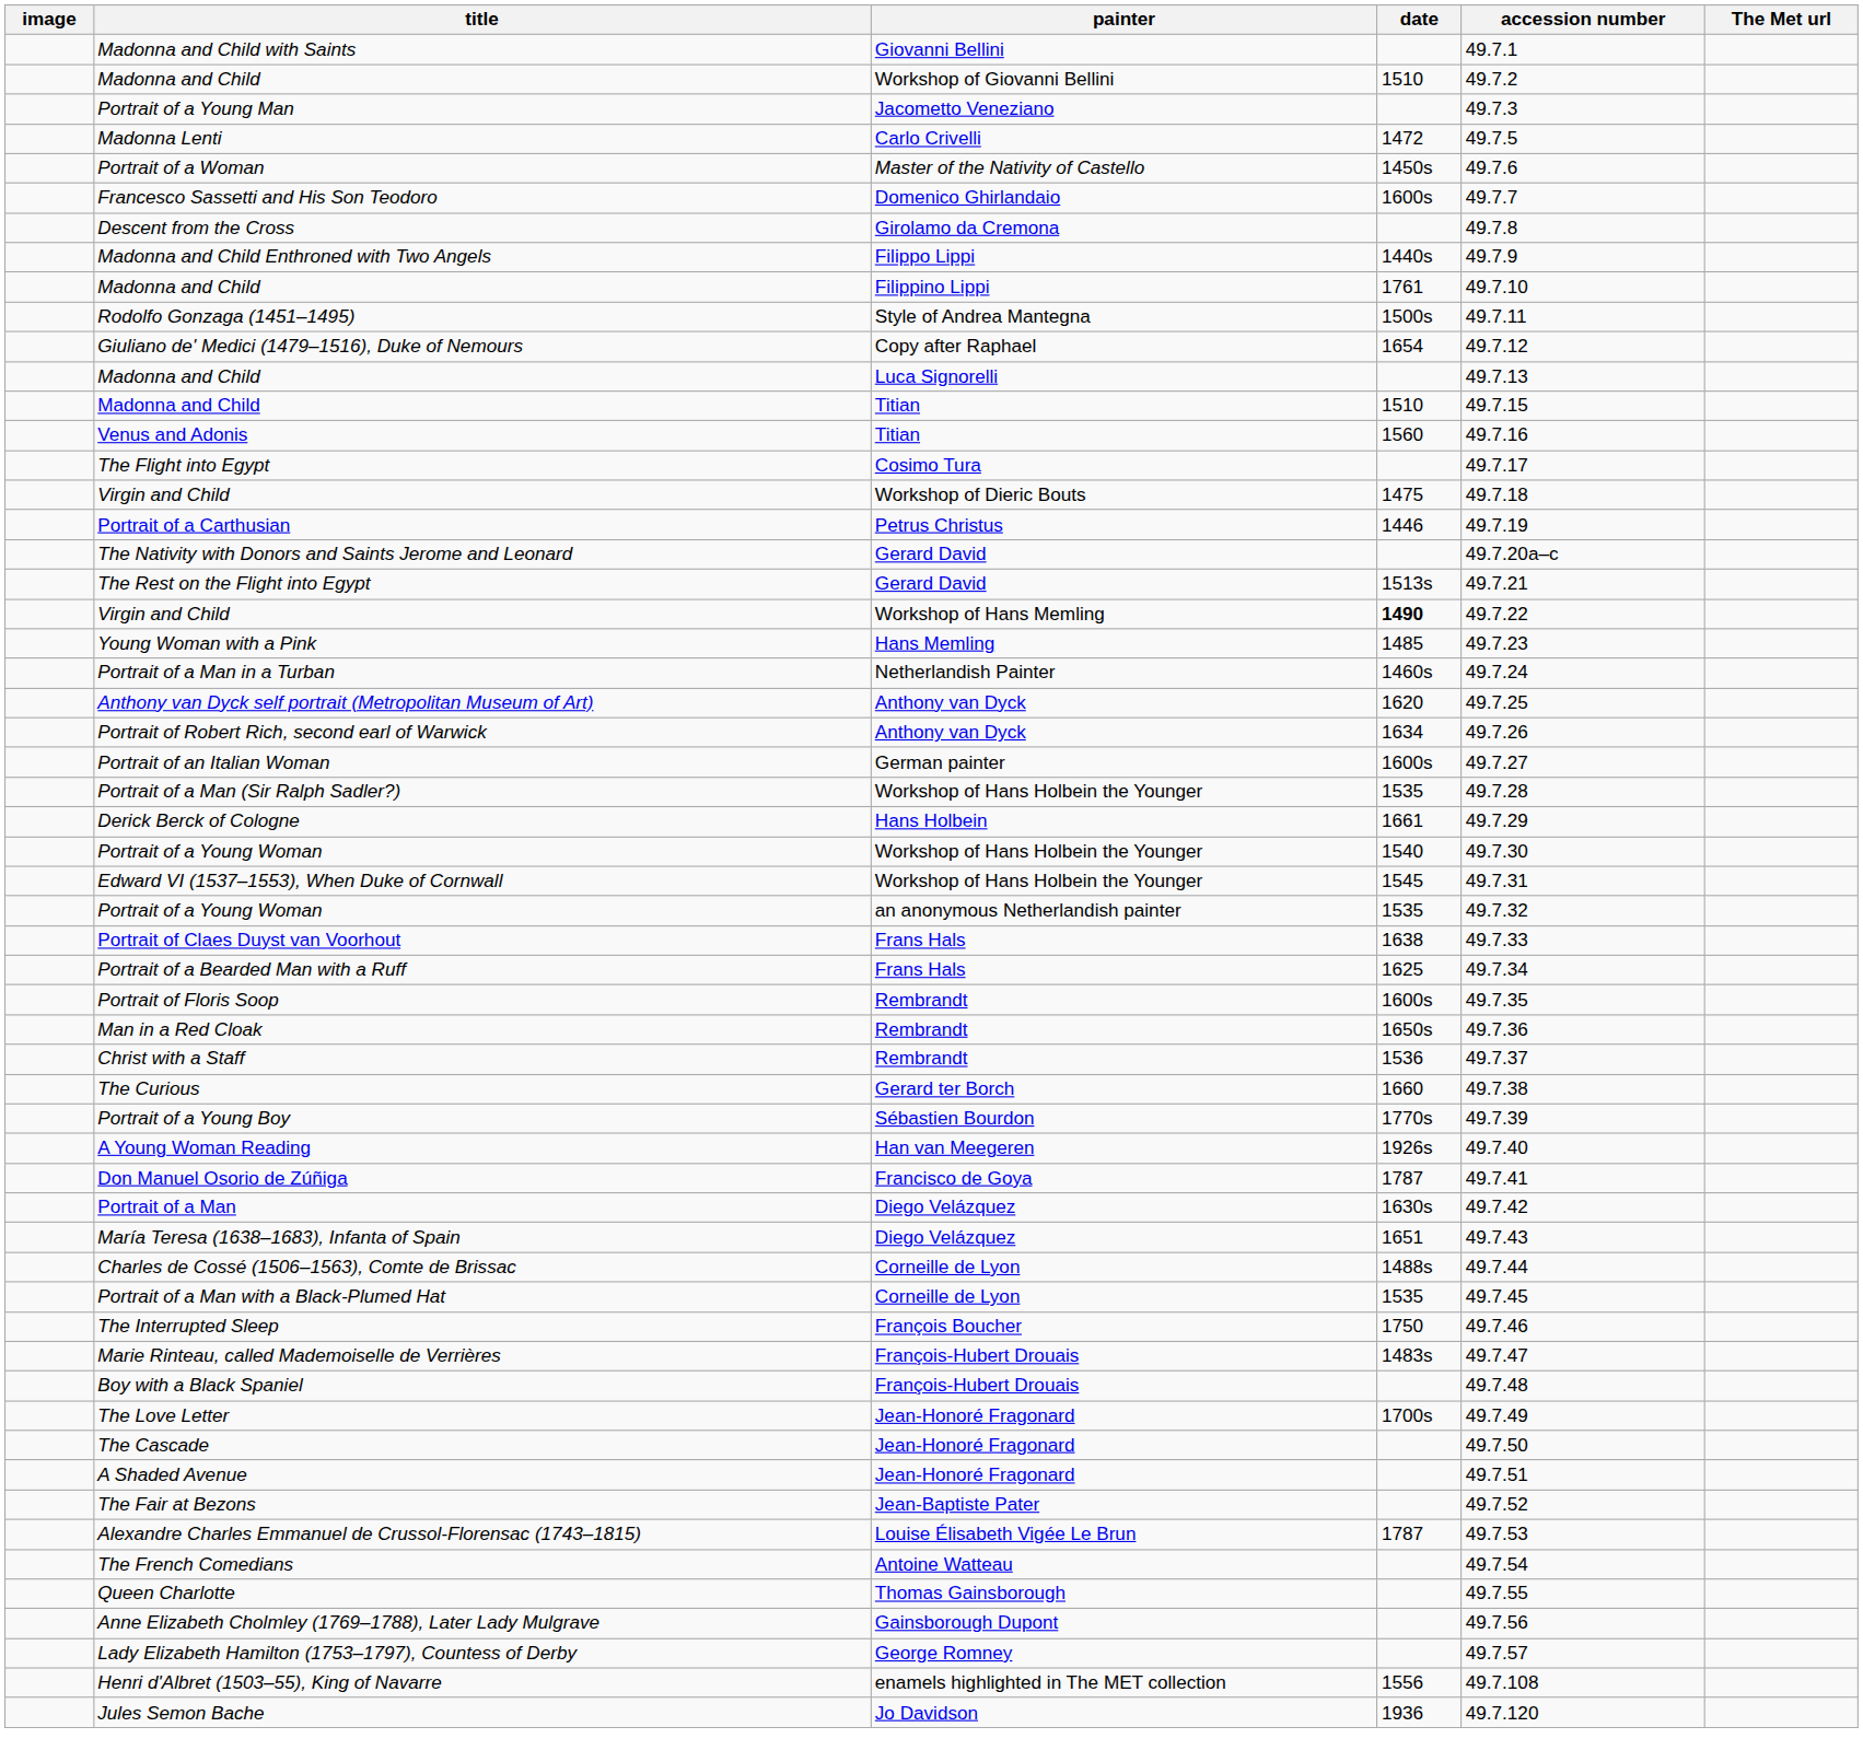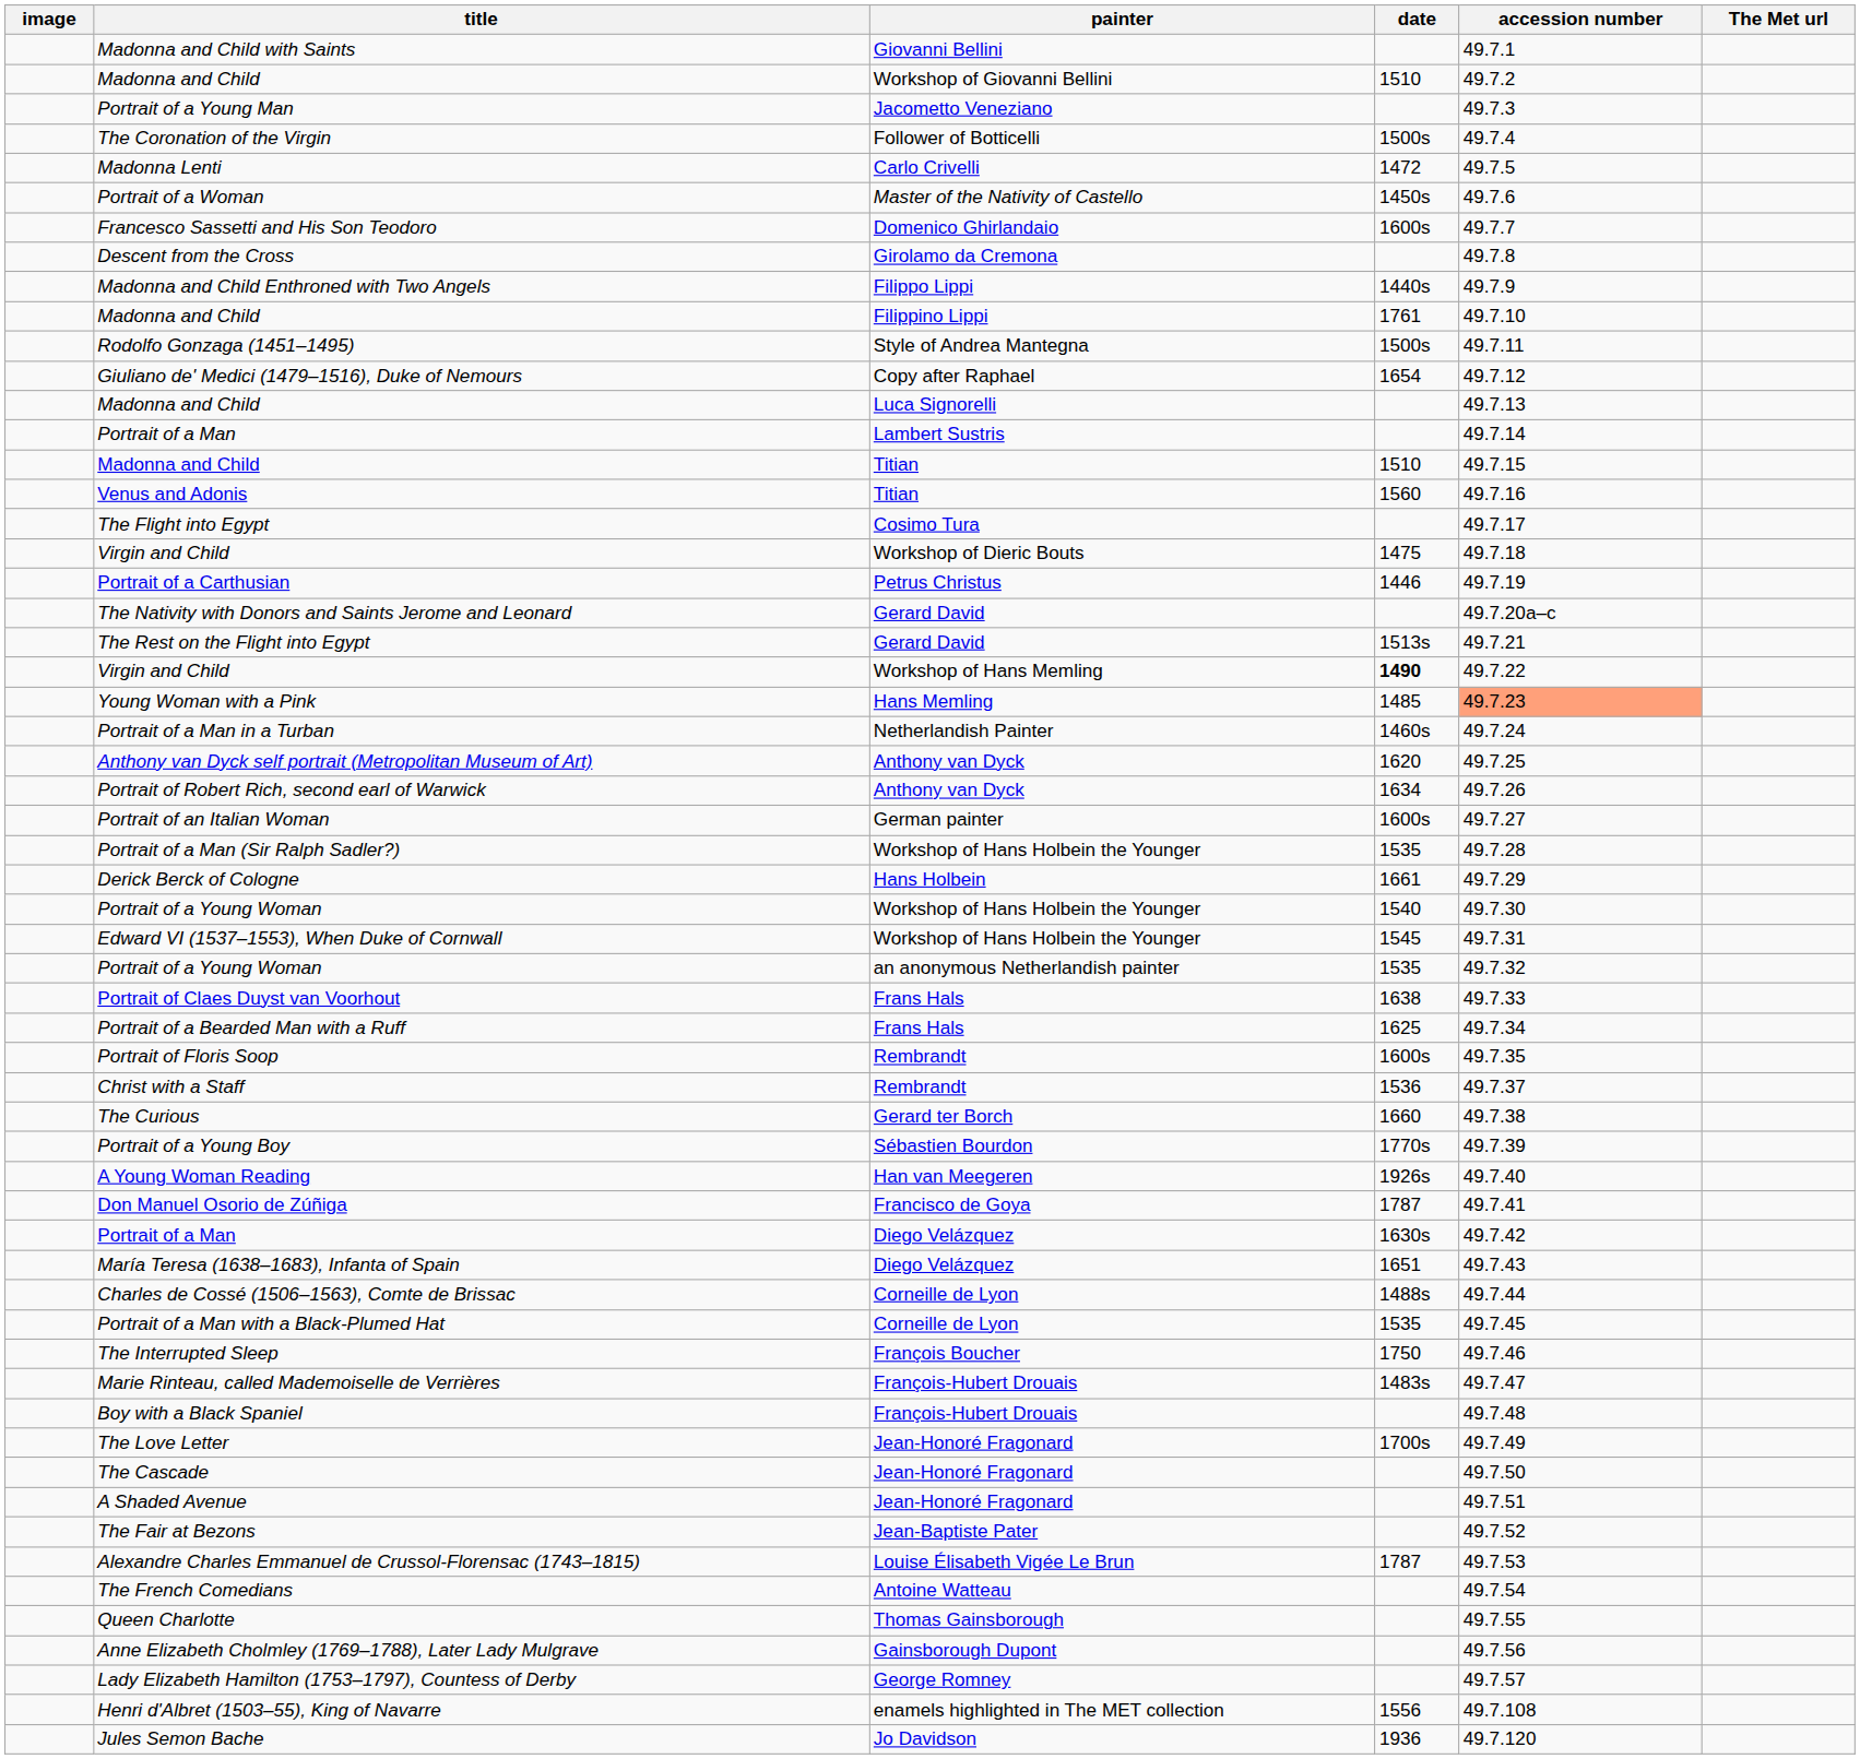 <table class='wikitable sortable' style="width:100%">
 <tr>
 <th>image</th>
 <th>title</th>
 <th>painter</th>
 <th>date</th>
 <th>accession number</th>
 <th>The Met url</th>
 </tr>
 <tr>
 <td></td>
 <td><em>Madonna and Child with Saints</em></td>
 <td><a href='#'>Giovanni Bellini</a></td>
 <td></td>
 <td>49.7.1</td>
 <td></td>
 </tr>
 <tr>
 <td></td>
 <td><em>Madonna and Child</em></td>
 <td>Workshop of Giovanni Bellini</td>
 <td>1510</td>
 <td>49.7.2</td>
 <td></td>
 </tr>
 <tr>
 <td></td>
 <td><em>Portrait of a Young Man</em></td>
 <td><a href='#'>Jacometto Veneziano</a></td>
 <td></td>
 <td>49.7.3</td>
+<td></td>
+</tr>
+<tr>
+<td></td>
+<td><em>The Coronation of the Virgin</em></td>
+<td>Follower of Botticelli</td>
+<td>1500s</td>
+<td>49.7.4</td>
 <td></td>
 </tr>
 <tr>
 <td></td>
 <td><em>Madonna Lenti</em></td>
 <td><a href='#'>Carlo Crivelli</a></td>
 <td>1472</td>
 <td>49.7.5</td>
 <td></td>
 </tr>
 <tr>
 <td></td>
 <td><em>Portrait of a Woman</em></td>
 <td><em>Master of the Nativity of Castello</em></td>
 <td>1450s</td>
 <td>49.7.6</td>
 <td></td>
 </tr>
 <tr>
 <td></td>
 <td><em>Francesco Sassetti and His Son Teodoro</em></td>
 <td><a href='#'>Domenico Ghirlandaio</a></td>
 <td>1600s</td>
 <td>49.7.7</td>
 <td></td>
 </tr>
 <tr>
 <td></td>
 <td><em>Descent from the Cross</em></td>
 <td><a href='#'>Girolamo da Cremona</a></td>
 <td></td>
 <td>49.7.8</td>
 <td></td>
 </tr>
 <tr>
 <td></td>
 <td><em>Madonna and Child Enthroned with Two Angels</em></td>
 <td><a href='#'>Filippo Lippi</a></td>
 <td>1440s</td>
 <td>49.7.9</td>
 <td></td>
 </tr>
 <tr>
 <td></td>
 <td><em>Madonna and Child</em></td>
 <td><a href='#'>Filippino Lippi</a></td>
 <td>1761</td>
 <td>49.7.10</td>
 <td></td>
 </tr>
 <tr>
 <td></td>
 <td><em>Rodolfo Gonzaga (1451–1495)</em></td>
 <td>Style of Andrea Mantegna</td>
 <td>1500s</td>
 <td>49.7.11</td>
 <td></td>
 </tr>
 <tr>
 <td></td>
 <td><em>Giuliano de' Medici (1479–1516), Duke of Nemours</em></td>
 <td>Copy after Raphael</td>
 <td>1654</td>
 <td>49.7.12</td>
 <td></td>
 </tr>
 <tr>
 <td></td>
 <td><em>Madonna and Child</em></td>
 <td><a href='#'>Luca Signorelli</a></td>
 <td></td>
 <td>49.7.13</td>
 <td></td>
 </tr>
 <tr>
 <td></td>
+<td><em>Portrait of a Man</em></td>
+<td><a href='#'>Lambert Sustris</a></td>
+<td></td>
+<td>49.7.14</td>
+<td></td>
+</tr>
+<tr>
+<td></td>
 <td><a href='#'>Madonna and Child</a></td>
 <td><a href='#'>Titian</a></td>
 <td>1510</td>
 <td>49.7.15</td>
 <td></td>
 </tr>
 <tr>
 <td></td>
 <td><a href='#'>Venus and Adonis</a></td>
 <td><a href='#'>Titian</a></td>
 <td>1560</td>
 <td>49.7.16</td>
 <td></td>
 </tr>
 <tr>
 <td></td>
 <td><em>The Flight into Egypt</em></td>
 <td><a href='#'>Cosimo Tura</a></td>
 <td></td>
 <td>49.7.17</td>
 <td></td>
 </tr>
 <tr>
 <td></td>
 <td><em>Virgin and Child</em></td>
 <td>Workshop of Dieric Bouts</td>
 <td>1475</td>
 <td>49.7.18</td>
 <td></td>
 </tr>
 <tr>
 <td></td>
 <td><a href='#'>Portrait of a Carthusian</a></td>
 <td><a href='#'>Petrus Christus</a></td>
 <td>1446</td>
 <td>49.7.19</td>
 <td></td>
 </tr>
 <tr>
 <td></td>
 <td><em>The Nativity with Donors and Saints Jerome and Leonard</em></td>
 <td><a href='#'>Gerard David</a></td>
 <td></td>
 <td>49.7.20a–c</td>
 <td></td>
 </tr>
 <tr>
 <td></td>
 <td><em>The Rest on the Flight into Egypt</em></td>
 <td><a href='#'>Gerard David</a></td>
 <td>1513s</td>
 <td>49.7.21</td>
 <td></td>
 </tr>
 <tr>
 <td></td>
 <td><em>Virgin and Child</em></td>
 <td>Workshop of Hans Memling</td>
 <td><strong>1490</strong></td>
 <td>49.7.22</td>
 <td></td>
 </tr>
 <tr>
 <td></td>
 <td><em>Young Woman with a Pink</em></td>
 <td><a href='#'>Hans Memling</a></td>
 <td>1485</td>
-<td>49.7.23</td>
+<td style="background: lightsalmon;">49.7.23</td>
 <td></td>
 </tr>
 <tr>
 <td></td>
 <td><em>Portrait of a Man in a Turban</em></td>
 <td>Netherlandish Painter</td>
 <td>1460s</td>
 <td>49.7.24</td>
 <td></td>
 </tr>
 <tr>
 <td></td>
 <td><em><a href='#'>Anthony van Dyck self portrait (Metropolitan Museum of Art)</a></em></td>
 <td><a href='#'>Anthony van Dyck</a></td>
 <td>1620</td>
 <td>49.7.25</td>
 <td></td>
 </tr>
 <tr>
 <td></td>
 <td><em>Portrait of Robert Rich, second earl of Warwick</em></td>
 <td><a href='#'>Anthony van Dyck</a></td>
 <td>1634</td>
 <td>49.7.26</td>
 <td></td>
 </tr>
 <tr>
 <td></td>
 <td><em>Portrait of an Italian Woman</em></td>
 <td>German painter</td>
 <td>1600s</td>
 <td>49.7.27</td>
 <td></td>
 </tr>
 <tr>
 <td></td>
 <td><em>Portrait of a Man (Sir Ralph Sadler?)</em></td>
 <td>Workshop of Hans Holbein the Younger</td>
 <td>1535</td>
 <td>49.7.28</td>
 <td></td>
 </tr>
 <tr>
 <td></td>
 <td><em>Derick Berck of Cologne</em></td>
 <td><a href='#'>Hans Holbein</a></td>
 <td>1661</td>
 <td>49.7.29</td>
 <td></td>
 </tr>
 <tr>
 <td></td>
 <td><em>Portrait of a Young Woman</em></td>
 <td>Workshop of Hans Holbein the Younger</td>
 <td>1540</td>
 <td>49.7.30</td>
 <td></td>
 </tr>
 <tr>
 <td></td>
 <td><em>Edward VI (1537–1553), When Duke of Cornwall</em></td>
 <td>Workshop of Hans Holbein the Younger</td>
 <td>1545</td>
 <td>49.7.31</td>
 <td></td>
 </tr>
 <tr>
 <td></td>
 <td><em>Portrait of a Young Woman</em></td>
 <td>an anonymous Netherlandish painter</td>
 <td>1535</td>
 <td>49.7.32</td>
 <td></td>
 </tr>
 <tr>
 <td></td>
 <td><a href='#'>Portrait of Claes Duyst van Voorhout</a></td>
 <td><a href='#'>Frans Hals</a></td>
 <td>1638</td>
 <td>49.7.33</td>
 <td></td>
 </tr>
 <tr>
 <td></td>
 <td><em>Portrait of a Bearded Man with a Ruff</em></td>
 <td><a href='#'>Frans Hals</a></td>
 <td>1625</td>
 <td>49.7.34</td>
 <td></td>
 </tr>
 <tr>
 <td></td>
 <td><em>Portrait of Floris Soop</em></td>
 <td><a href='#'>Rembrandt</a></td>
 <td>1600s</td>
 <td>49.7.35</td>
-<td></td>
-</tr>
-<tr>
-<td></td>
-<td><em>Man in a Red Cloak</em></td>
-<td><a href='#'>Rembrandt</a></td>
-<td>1650s</td>
-<td>49.7.36</td>
 <td></td>
 </tr>
 <tr>
 <td></td>
 <td><em>Christ with a Staff</em></td>
 <td><a href='#'>Rembrandt</a></td>
 <td>1536</td>
 <td>49.7.37</td>
 <td></td>
 </tr>
 <tr>
 <td></td>
 <td><em>The Curious</em></td>
 <td><a href='#'>Gerard ter Borch</a></td>
 <td>1660</td>
 <td>49.7.38</td>
 <td></td>
 </tr>
 <tr>
 <td></td>
 <td><em>Portrait of a Young Boy</em></td>
 <td><a href='#'>Sébastien Bourdon</a></td>
 <td>1770s</td>
 <td>49.7.39</td>
 <td></td>
 </tr>
 <tr>
 <td></td>
 <td><a href='#'>A Young Woman Reading</a></td>
 <td><a href='#'>Han van Meegeren</a></td>
 <td>1926s</td>
 <td>49.7.40</td>
 <td></td>
 </tr>
 <tr>
 <td></td>
 <td><a href='#'>Don Manuel Osorio de Zúñiga</a></td>
 <td><a href='#'>Francisco de Goya</a></td>
 <td>1787</td>
 <td>49.7.41</td>
 <td></td>
 </tr>
 <tr>
 <td></td>
 <td><a href='#'>Portrait of a Man</a></td>
 <td><a href='#'>Diego Velázquez</a></td>
 <td>1630s</td>
 <td>49.7.42</td>
 <td></td>
 </tr>
 <tr>
 <td></td>
 <td><em>María Teresa (1638–1683), Infanta of Spain</em></td>
 <td><a href='#'>Diego Velázquez</a></td>
 <td>1651</td>
 <td>49.7.43</td>
 <td></td>
 </tr>
 <tr>
 <td></td>
 <td><em>Charles de Cossé (1506–1563), Comte de Brissac</em></td>
 <td><a href='#'>Corneille de Lyon</a></td>
 <td>1488s</td>
 <td>49.7.44</td>
 <td></td>
 </tr>
 <tr>
 <td></td>
 <td><em>Portrait of a Man with a Black-Plumed Hat</em></td>
 <td><a href='#'>Corneille de Lyon</a></td>
 <td>1535</td>
 <td>49.7.45</td>
 <td></td>
 </tr>
 <tr>
 <td></td>
 <td><em>The Interrupted Sleep</em></td>
 <td><a href='#'>François Boucher</a></td>
 <td>1750</td>
 <td>49.7.46</td>
 <td></td>
 </tr>
 <tr>
 <td></td>
 <td><em>Marie Rinteau, called Mademoiselle de Verrières</em></td>
 <td><a href='#'>François-Hubert Drouais</a></td>
 <td>1483s</td>
 <td>49.7.47</td>
 <td></td>
 </tr>
 <tr>
 <td></td>
 <td><em>Boy with a Black Spaniel</em></td>
 <td><a href='#'>François-Hubert Drouais</a></td>
 <td></td>
 <td>49.7.48</td>
 <td></td>
 </tr>
 <tr>
 <td></td>
 <td><em>The Love Letter</em></td>
 <td><a href='#'>Jean-Honoré Fragonard</a></td>
 <td>1700s</td>
 <td>49.7.49</td>
 <td></td>
 </tr>
 <tr>
 <td></td>
 <td><em>The Cascade</em></td>
 <td><a href='#'>Jean-Honoré Fragonard</a></td>
 <td></td>
 <td>49.7.50</td>
 <td></td>
 </tr>
 <tr>
 <td></td>
 <td><em>A Shaded Avenue</em></td>
 <td><a href='#'>Jean-Honoré Fragonard</a></td>
 <td></td>
 <td>49.7.51</td>
 <td></td>
 </tr>
 <tr>
 <td></td>
 <td><em>The Fair at Bezons</em></td>
 <td><a href='#'>Jean-Baptiste Pater</a></td>
 <td></td>
 <td>49.7.52</td>
 <td></td>
 </tr>
 <tr>
 <td></td>
 <td><em>Alexandre Charles Emmanuel de Crussol-Florensac (1743–1815)</em></td>
 <td><a href='#'>Louise Élisabeth Vigée Le Brun</a></td>
 <td>1787</td>
 <td>49.7.53</td>
 <td></td>
 </tr>
 <tr>
 <td></td>
 <td><em>The French Comedians</em></td>
 <td><a href='#'>Antoine Watteau</a></td>
 <td></td>
 <td>49.7.54</td>
 <td></td>
 </tr>
 <tr>
 <td></td>
 <td><em>Queen Charlotte</em></td>
 <td><a href='#'>Thomas Gainsborough</a></td>
 <td></td>
 <td>49.7.55</td>
 <td></td>
 </tr>
 <tr>
 <td></td>
 <td><em>Anne Elizabeth Cholmley (1769–1788), Later Lady Mulgrave</em></td>
 <td><a href='#'>Gainsborough Dupont</a></td>
 <td></td>
 <td>49.7.56</td>
 <td></td>
 </tr>
 <tr>
 <td></td>
 <td><em>Lady Elizabeth Hamilton (1753–1797), Countess of Derby</em></td>
 <td><a href='#'>George Romney</a></td>
 <td></td>
 <td>49.7.57</td>
 <td></td>
 </tr>
 <tr>
 <td></td>
 <td><em>Henri d'Albret (1503–55), King of Navarre</em></td>
 <td>enamels highlighted in The MET collection</td>
 <td>1556</td>
 <td>49.7.108</td>
 <td></td>
 </tr>
 <tr>
 <td></td>
 <td><em>Jules Semon Bache</em></td>
 <td><a href='#'>Jo Davidson</a></td>
 <td>1936</td>
 <td>49.7.120</td>
 <td></td>
 </tr>
 </table>
